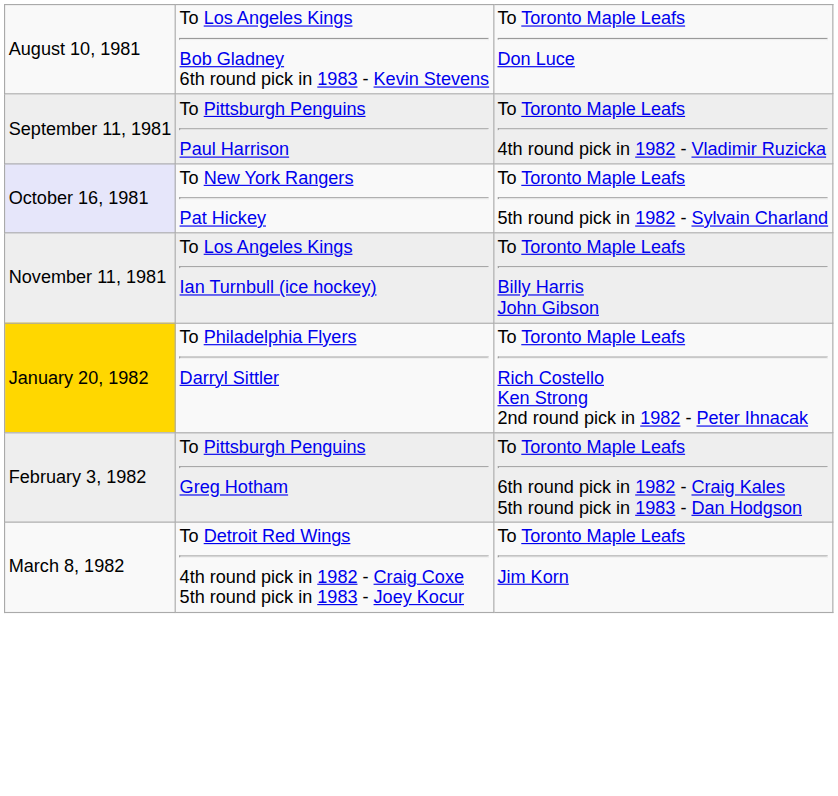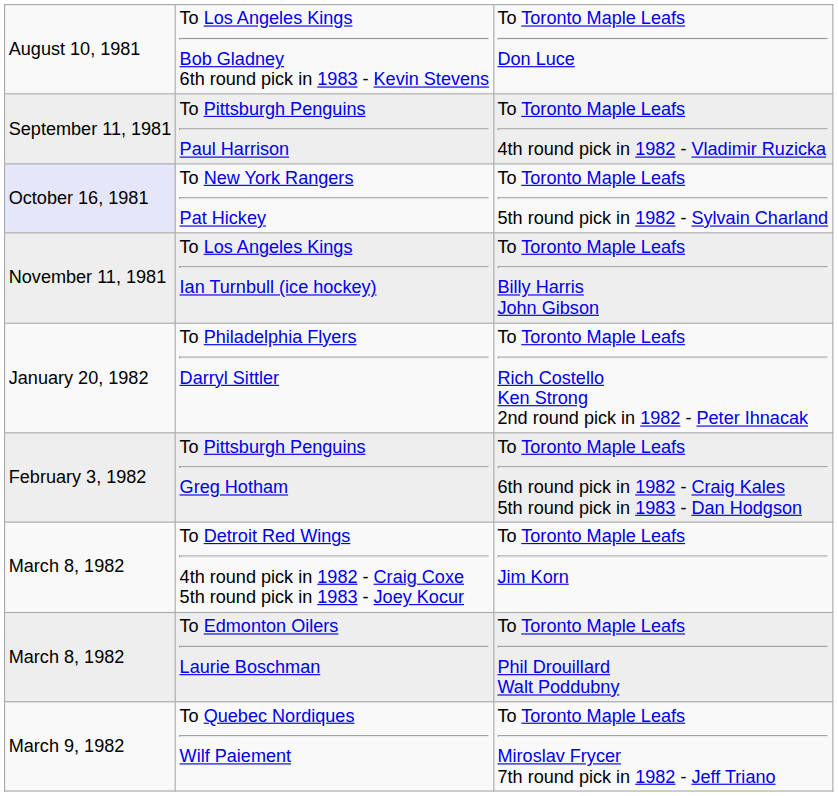 <table class="wikitable">
 <tr>
 <td>August 10, 1981</td>
 <td valign="top">To <a href='#'>Los Angeles Kings</a><hr><a href='#'>Bob Gladney</a> <br> 6th round pick in <a href='#'>1983</a> - <a href='#'>Kevin Stevens</a></td>
 <td valign="top">To <a href='#'>Toronto Maple Leafs</a><hr><a href='#'>Don Luce</a></td>
 </tr>
 <tr style="background:#eee;">
 <td>September 11, 1981</td>
 <td valign="top">To <a href='#'>Pittsburgh Penguins</a><hr><a href='#'>Paul Harrison</a></td>
 <td valign="top">To <a href='#'>Toronto Maple Leafs</a><hr>4th round pick in <a href='#'>1982</a> - <a href='#'>Vladimir Ruzicka</a></td>
 </tr>
 <tr>
 <td style="background: lavender;">October 16, 1981</td>
 <td valign="top">To <a href='#'>New York Rangers</a><hr><a href='#'>Pat Hickey</a></td>
 <td valign="top">To <a href='#'>Toronto Maple Leafs</a><hr>5th round pick in <a href='#'>1982</a> - <a href='#'>Sylvain Charland</a></td>
 </tr>
 <tr style="background:#eee;">
 <td>November 11, 1981</td>
 <td valign="top">To <a href='#'>Los Angeles Kings</a><hr><a href='#'>Ian Turnbull (ice hockey)</a></td>
 <td valign="top">To <a href='#'>Toronto Maple Leafs</a><hr><a href='#'>Billy Harris</a> <br> <a href='#'>John Gibson</a></td>
 </tr>
 <tr>
-<td style="background: gold;">January 20, 1982</td>
+<td>January 20, 1982</td>
 <td valign="top">To <a href='#'>Philadelphia Flyers</a><hr><a href='#'>Darryl Sittler</a></td>
 <td valign="top">To <a href='#'>Toronto Maple Leafs</a><hr><a href='#'>Rich Costello</a> <br> <a href='#'>Ken Strong</a> <br> 2nd round pick in <a href='#'>1982</a> - <a href='#'>Peter Ihnacak</a></td>
 </tr>
 <tr style="background:#eee;">
 <td>February 3, 1982</td>
 <td valign="top">To <a href='#'>Pittsburgh Penguins</a><hr><a href='#'>Greg Hotham</a></td>
 <td valign="top">To <a href='#'>Toronto Maple Leafs</a><hr>6th round pick in <a href='#'>1982</a> - <a href='#'>Craig Kales</a> <br> 5th round pick in <a href='#'>1983</a> - <a href='#'>Dan Hodgson</a></td>
 </tr>
 <tr>
 <td>March 8, 1982</td>
 <td valign="top">To <a href='#'>Detroit Red Wings</a><hr>4th round pick in <a href='#'>1982</a> - <a href='#'>Craig Coxe</a> <br> 5th round pick in <a href='#'>1983</a> - <a href='#'>Joey Kocur</a></td>
 <td valign="top">To <a href='#'>Toronto Maple Leafs</a><hr><a href='#'>Jim Korn</a></td>
 </tr>
+<tr style="background:#eee;">
+<td>March 8, 1982</td>
+<td valign="top">To <a href='#'>Edmonton Oilers</a><hr><a href='#'>Laurie Boschman</a></td>
+<td valign="top">To <a href='#'>Toronto Maple Leafs</a><hr><a href='#'>Phil Drouillard</a> <br> <a href='#'>Walt Poddubny</a></td>
+</tr>
+<tr>
+<td>March 9, 1982</td>
+<td valign="top">To <a href='#'>Quebec Nordiques</a><hr><a href='#'>Wilf Paiement</a></td>
+<td valign="top">To <a href='#'>Toronto Maple Leafs</a><hr><a href='#'>Miroslav Frycer</a> <br> 7th round pick in <a href='#'>1982</a> - <a href='#'>Jeff Triano</a></td>
+</tr>
 </table>
